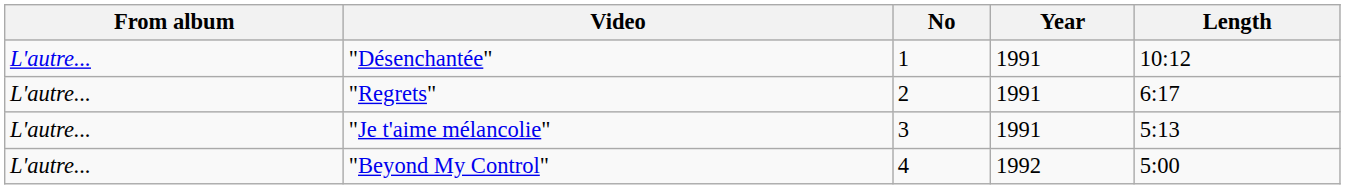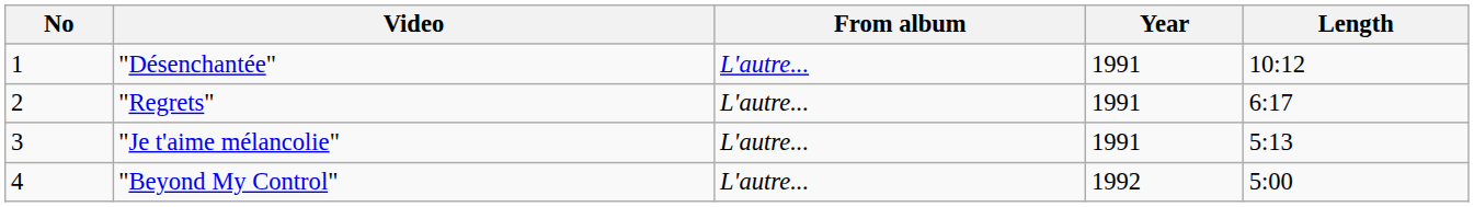 <table class="wikitable" width="75%" border="1">
 <tr>
+<th>No</th>
+<th>Video</th>
 <th>From album</th>
-<th>Video</th>
-<th>No</th>
 <th>Year</th>
 <th>Length</th>
 </tr>
 <tr>
+<td>1</td>
+<td>"<a href='#'>Désenchantée</a>"</td>
 <td><em><a href='#'>L'autre...</a></em></td>
-<td>"<a href='#'>Désenchantée</a>"</td>
-<td>1</td>
 <td>1991</td>
 <td>10:12</td>
 </tr>
 <tr>
+<td>2</td>
+<td>"<a href='#'>Regrets</a>"</td>
 <td><em>L'autre...</em></td>
-<td>"<a href='#'>Regrets</a>"</td>
-<td>2</td>
 <td>1991</td>
 <td>6:17</td>
 </tr>
 <tr>
+<td>3</td>
+<td>"<a href='#'>Je t'aime mélancolie</a>"</td>
 <td><em>L'autre...</em></td>
-<td>"<a href='#'>Je t'aime mélancolie</a>"</td>
-<td>3</td>
 <td>1991</td>
 <td>5:13</td>
 </tr>
 <tr>
+<td>4</td>
+<td>"<a href='#'>Beyond My Control</a>"</td>
 <td><em>L'autre...</em></td>
-<td>"<a href='#'>Beyond My Control</a>"</td>
-<td>4</td>
 <td>1992</td>
 <td>5:00</td>
 </tr>
 </table>
